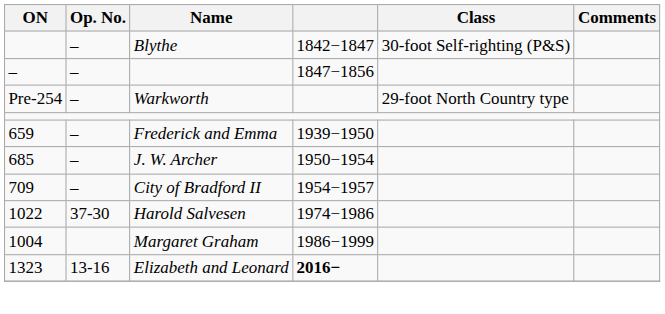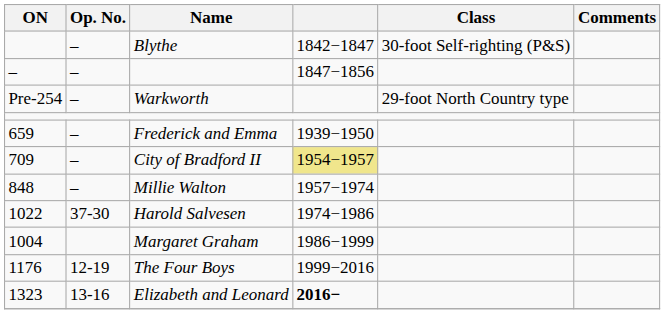 <table class="wikitable">
 <tr>
 <th>ON</th>
 <th>Op. No.</th>
 <th>Name</th>
 <th></th>
 <th>Class</th>
 <th>Comments</th>
 </tr>
 <tr>
 <td></td>
 <td>–</td>
 <td><em>Blythe</em></td>
 <td>1842−1847</td>
 <td>30-foot Self-righting (P&S)</td>
 <td></td>
 </tr>
 <tr>
 <td>–</td>
 <td>–</td>
 <td></td>
 <td>1847−1856</td>
 <td></td>
 <td></td>
 </tr>
 <tr>
 <td>Pre-254</td>
 <td>–</td>
 <td><em>Warkworth</em></td>
 <td></td>
 <td>29-foot North Country type</td>
 <td></td>
 </tr>
 <tr>
 <td colspan=6 style=" text-align: center;"></td>
 </tr>
 <tr>
 <td>659</td>
 <td>–</td>
 <td><em>Frederick and Emma</em></td>
 <td>1939−1950</td>
 <td></td>
 <td></td>
 </tr>
 <tr>
-<td>685</td>
+<td>709</td>
 <td>–</td>
-<td><em>J. W. Archer</em></td>
-<td>1950−1954</td>
+<td><em>City of Bradford II</em></td>
+<td style="background: khaki;">1954−1957</td>
 <td></td>
 <td></td>
 </tr>
 <tr>
-<td>709</td>
+<td>848</td>
 <td>–</td>
-<td><em>City of Bradford II</em></td>
-<td>1954−1957</td>
+<td><em>Millie Walton</em></td>
+<td>1957−1974</td>
 <td></td>
 <td></td>
 </tr>
 <tr>
 <td>1022</td>
 <td>37-30</td>
 <td><em>Harold Salvesen</em></td>
 <td>1974−1986</td>
 <td></td>
 <td></td>
 </tr>
 <tr>
 <td>1004</td>
 <td></td>
 <td><em>Margaret Graham</em></td>
 <td>1986−1999</td>
 <td></td>
 <td></td>
 </tr>
 <tr>
+<td>1176</td>
+<td>12-19</td>
+<td><em>The Four Boys</em></td>
+<td>1999−2016</td>
+<td></td>
+<td></td>
+</tr>
+<tr>
 <td>1323</td>
 <td>13-16</td>
 <td><em>Elizabeth and Leonard</em></td>
 <td><strong>2016−</strong></td>
 <td></td>
 <td></td>
 </tr>
 <tr>
 </tr>
 </table>
